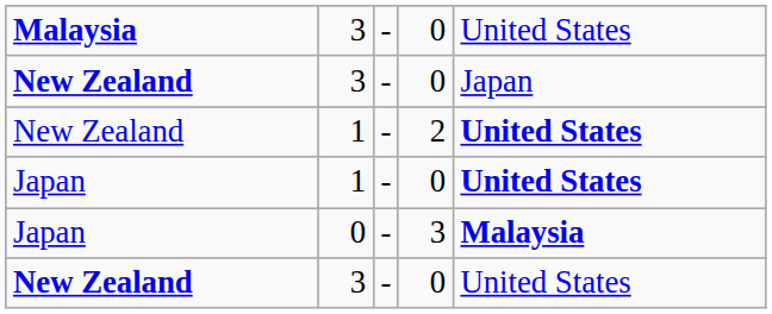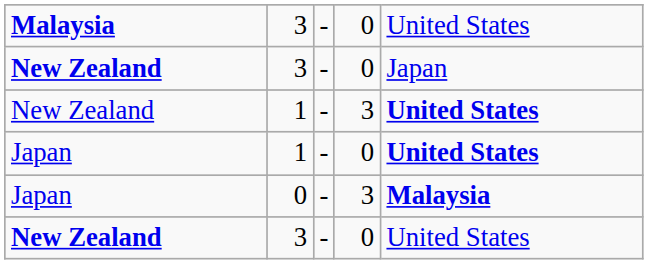 <table class="wikitable">
 <tr>
 <td width=150> <strong><a href='#'>Malaysia</a></strong></td>
 <td width=20 align="right">3</td>
 <td>-</td>
 <td width=20 align="right">0</td>
 <td width=150> <a href='#'>United States</a></td>
 </tr>
 <tr>
 <td> <strong><a href='#'>New Zealand</a></strong></td>
 <td align="right">3</td>
 <td>-</td>
 <td align="right">0</td>
 <td> <a href='#'>Japan</a></td>
 </tr>
 <tr>
 <td> <a href='#'>New Zealand</a></td>
 <td align="right">1</td>
 <td>-</td>
-<td align="right">2</td>
+<td align="right">3</td>
 <td> <strong><a href='#'>United States</a></strong></td>
 </tr>
 <tr>
 <td> <a href='#'>Japan</a></td>
 <td align="right">1</td>
 <td>-</td>
 <td align="right">0</td>
 <td> <strong><a href='#'>United States</a></strong></td>
 </tr>
 <tr>
 <td> <a href='#'>Japan</a></td>
 <td align="right">0</td>
 <td>-</td>
 <td align="right">3</td>
 <td><strong> <a href='#'>Malaysia</a></strong></td>
 </tr>
 <tr>
 <td> <strong><a href='#'>New Zealand</a></strong></td>
 <td align="right">3</td>
 <td>-</td>
 <td align="right">0</td>
 <td> <a href='#'>United States</a></td>
 </tr>
 </table>
